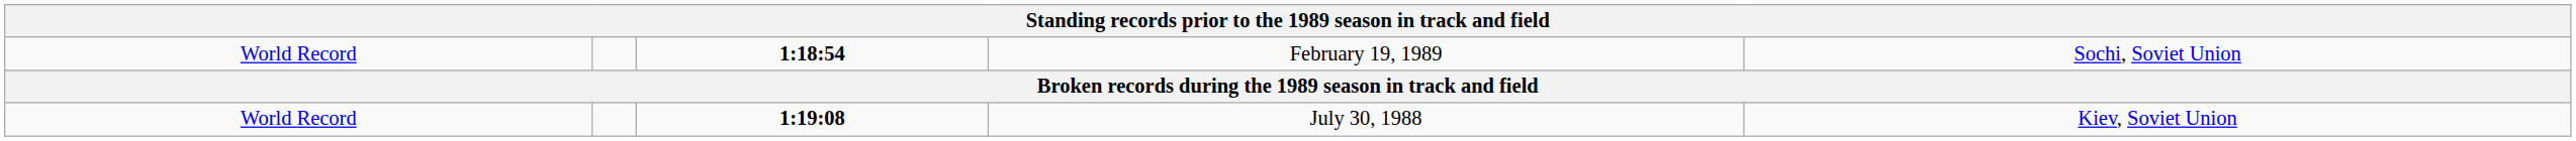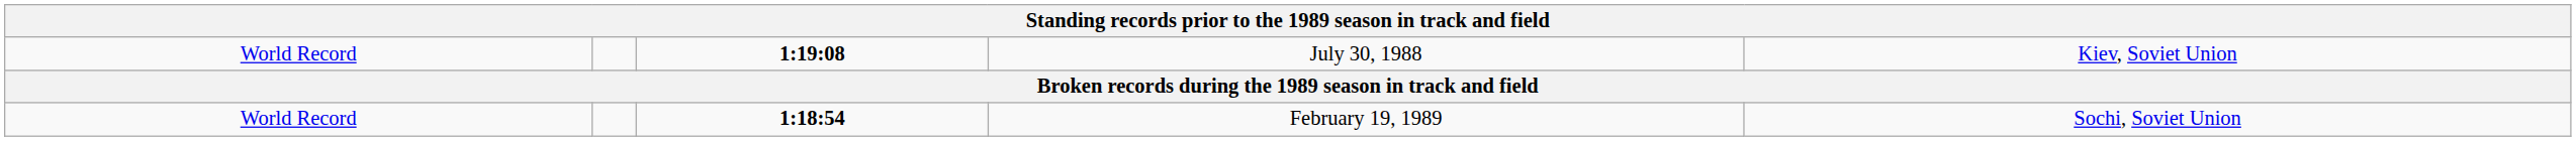 <table class="wikitable" style="text-align:center; width:100%">
 <tr>
 <th colspan="5">Standing records prior to the 1989 season in track and field</th>
+</tr>
+<tr>
+<td><a href='#'>World Record</a></td>
+<td></td>
+<td><strong>1:19:08</strong></td>
+<td>July 30, 1988</td>
+<td> <a href='#'>Kiev</a>, <a href='#'>Soviet Union</a></td>
+</tr>
+<tr>
+<th colspan="5">Broken records during the 1989 season in track and field</th>
 </tr>
 <tr>
 <td><a href='#'>World Record</a></td>
 <td></td>
 <td><strong>1:18:54</strong></td>
 <td>February 19, 1989</td>
 <td> <a href='#'>Sochi</a>, <a href='#'>Soviet Union</a></td>
 </tr>
-<tr>
-<th colspan="5">Broken records during the 1989 season in track and field</th>
-</tr>
-<tr>
-<td><a href='#'>World Record</a></td>
-<td></td>
-<td><strong>1:19:08</strong></td>
-<td>July 30, 1988</td>
-<td> <a href='#'>Kiev</a>, <a href='#'>Soviet Union</a></td>
-</tr>
 </table>
